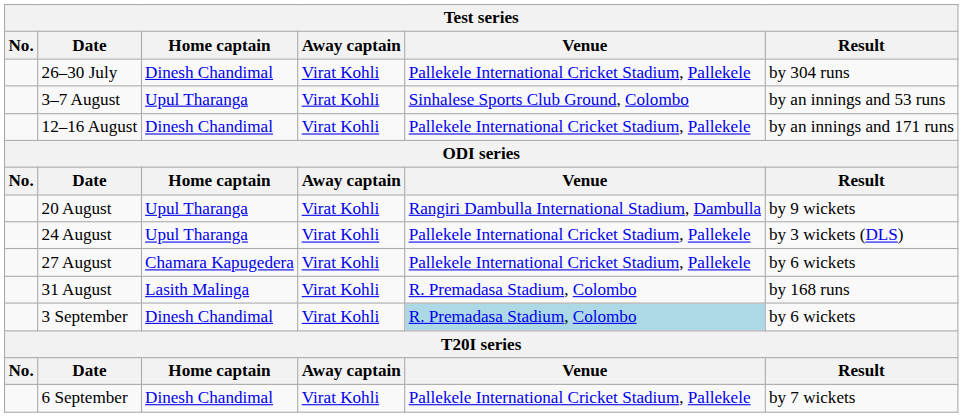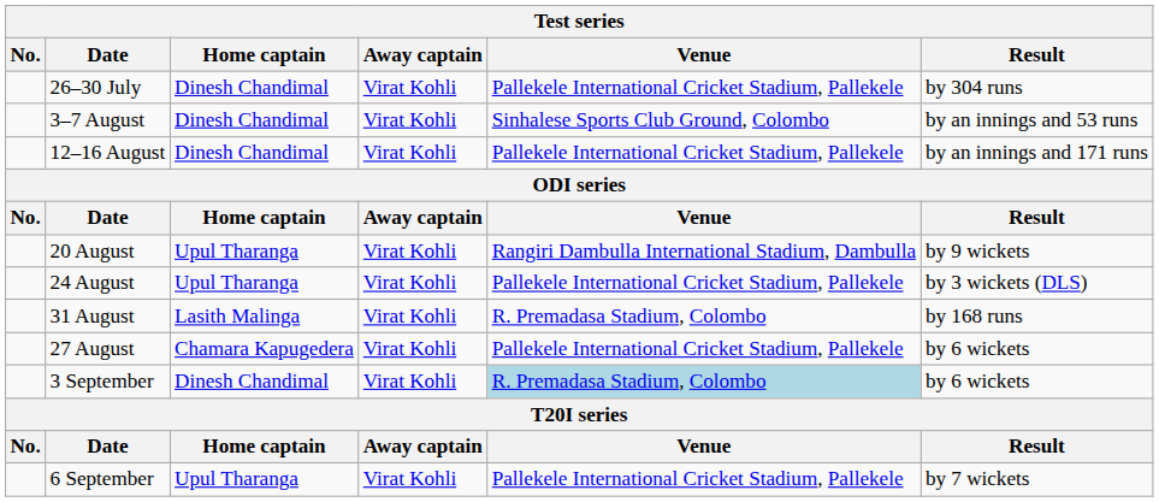 <table class="wikitable">
 <tr>
 <th colspan="6">Test series</th>
 </tr>
 <tr>
 <th>No.</th>
 <th>Date</th>
 <th>Home captain</th>
 <th>Away captain</th>
 <th>Venue</th>
 <th>Result</th>
 </tr>
 <tr>
 <td></td>
 <td>26–30 July</td>
 <td><a href='#'>Dinesh Chandimal</a></td>
 <td><a href='#'>Virat Kohli</a></td>
 <td><a href='#'>Pallekele International Cricket Stadium</a>, <a href='#'>Pallekele</a></td>
 <td> by 304 runs</td>
 </tr>
 <tr>
 <td></td>
 <td>3–7 August</td>
-<td><a href='#'>Upul Tharanga</a></td>
+<td><a href='#'>Dinesh Chandimal</a></td>
 <td><a href='#'>Virat Kohli</a></td>
 <td><a href='#'>Sinhalese Sports Club Ground</a>, <a href='#'>Colombo</a></td>
 <td> by an innings and 53 runs</td>
 </tr>
 <tr>
 <td></td>
 <td>12–16 August</td>
 <td><a href='#'>Dinesh Chandimal</a></td>
 <td><a href='#'>Virat Kohli</a></td>
 <td><a href='#'>Pallekele International Cricket Stadium</a>, <a href='#'>Pallekele</a></td>
 <td> by an innings and 171 runs</td>
 </tr>
 <tr>
 <th colspan="6">ODI series</th>
 </tr>
 <tr>
 <th>No.</th>
 <th>Date</th>
 <th>Home captain</th>
 <th>Away captain</th>
 <th>Venue</th>
 <th>Result</th>
 </tr>
 <tr>
 <td></td>
 <td>20 August</td>
 <td><a href='#'>Upul Tharanga</a></td>
 <td><a href='#'>Virat Kohli</a></td>
 <td><a href='#'>Rangiri Dambulla International Stadium</a>, <a href='#'>Dambulla</a></td>
 <td> by 9 wickets</td>
 </tr>
 <tr>
 <td></td>
 <td>24 August</td>
 <td><a href='#'>Upul Tharanga</a></td>
 <td><a href='#'>Virat Kohli</a></td>
 <td><a href='#'>Pallekele International Cricket Stadium</a>, <a href='#'>Pallekele</a></td>
 <td> by 3 wickets (<a href='#'>DLS</a>)</td>
 </tr>
 <tr>
 <td></td>
+<td>31 August</td>
+<td><a href='#'>Lasith Malinga</a></td>
+<td><a href='#'>Virat Kohli</a></td>
+<td><a href='#'>R. Premadasa Stadium</a>, <a href='#'>Colombo</a></td>
+<td> by 168 runs</td>
+</tr>
+<tr>
+<td></td>
 <td>27 August</td>
 <td><a href='#'>Chamara Kapugedera</a></td>
 <td><a href='#'>Virat Kohli</a></td>
 <td><a href='#'>Pallekele International Cricket Stadium</a>, <a href='#'>Pallekele</a></td>
 <td> by 6 wickets</td>
-</tr>
-<tr>
-<td></td>
-<td>31 August</td>
-<td><a href='#'>Lasith Malinga</a></td>
-<td><a href='#'>Virat Kohli</a></td>
-<td><a href='#'>R. Premadasa Stadium</a>, <a href='#'>Colombo</a></td>
-<td> by 168 runs</td>
 </tr>
 <tr>
 <td></td>
 <td>3 September</td>
 <td><a href='#'>Dinesh Chandimal</a></td>
 <td><a href='#'>Virat Kohli</a></td>
 <td style="background: lightblue;"><a href='#'>R. Premadasa Stadium</a>, <a href='#'>Colombo</a></td>
 <td> by 6 wickets</td>
 </tr>
 <tr>
 <th colspan="6">T20I series</th>
 </tr>
 <tr>
 <th>No.</th>
 <th>Date</th>
 <th>Home captain</th>
 <th>Away captain</th>
 <th>Venue</th>
 <th>Result</th>
 </tr>
 <tr>
 <td></td>
 <td>6 September</td>
-<td><a href='#'>Dinesh Chandimal</a></td>
+<td><a href='#'>Upul Tharanga</a></td>
 <td><a href='#'>Virat Kohli</a></td>
 <td><a href='#'>Pallekele International Cricket Stadium</a>, <a href='#'>Pallekele</a></td>
 <td> by 7 wickets</td>
 </tr>
 </table>
